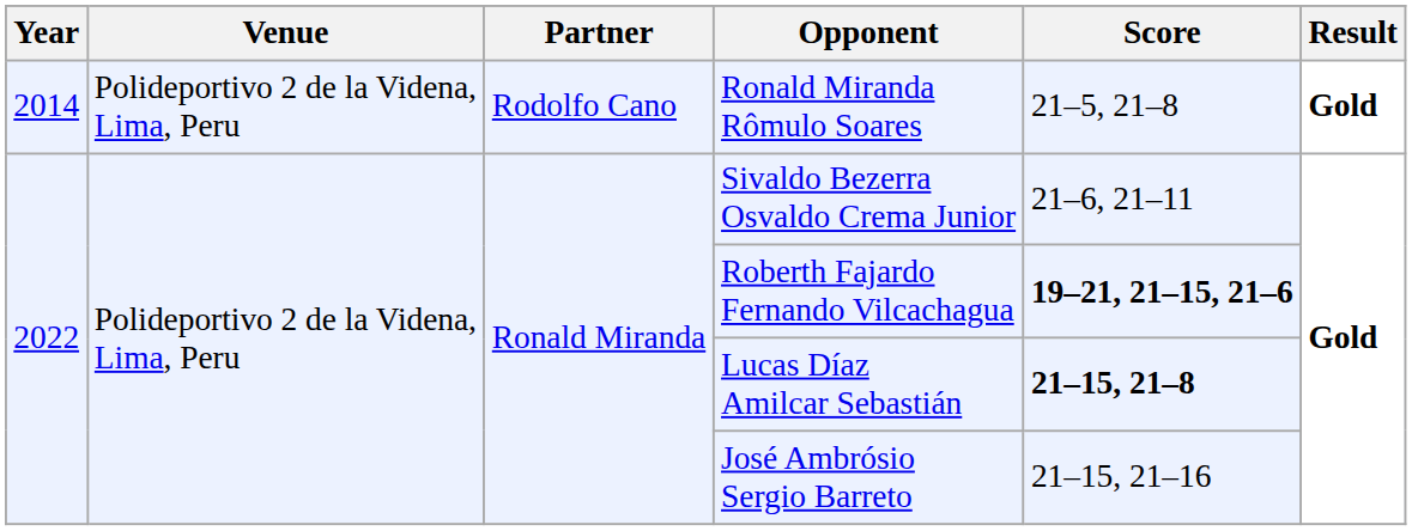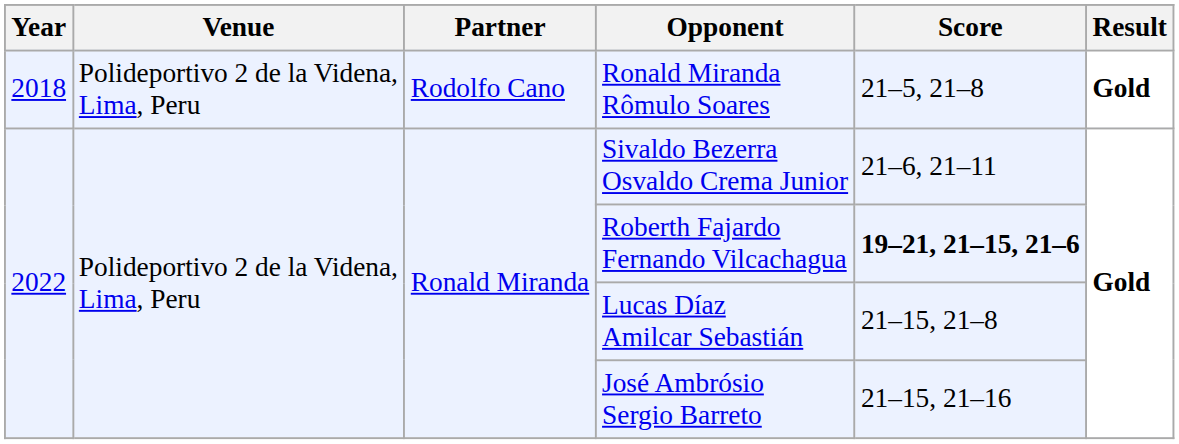 <table class="sortable wikitable" style="font-size: 90%;">
 <tr>
 <th>Year</th>
 <th>Venue</th>
 <th>Partner</th>
 <th>Opponent</th>
 <th>Score</th>
 <th>Result</th>
 </tr>
 <tr style="background:#ECF2FF">
-<td align="center"><a href='#'>2014</a></td>
+<td align="center"><a href='#'>2018</a></td>
 <td align="left">Polideportivo 2 de la Videna,<br><a href='#'>Lima</a>, Peru</td>
 <td align="left"> <a href='#'>Rodolfo Cano</a></td>
 <td align="left"> <a href='#'>Ronald Miranda</a><br> <a href='#'>Rômulo Soares</a></td>
 <td align="left">21–5, 21–8</td>
 <td style="text-align:left; background:white"> <strong>Gold</strong></td>
 </tr>
 <tr style="background:#ECF2FF">
 <td rowspan="4" align="center"><a href='#'>2022</a></td>
 <td rowspan="4" align="left">Polideportivo 2 de la Videna,<br><a href='#'>Lima</a>, Peru</td>
 <td rowspan="4" align="left"> <a href='#'>Ronald Miranda</a></td>
 <td align="left"> <a href='#'>Sivaldo Bezerra</a><br> <a href='#'>Osvaldo Crema Junior</a></td>
 <td align="left">21–6, 21–11</td>
 <td rowspan="4" style="text-align:left; background:white"> <strong>Gold</strong></td>
 </tr>
 <tr style="background:#ECF2FF">
 <td align="left"> <a href='#'>Roberth Fajardo</a><br> <a href='#'>Fernando Vilcachagua</a></td>
 <td align="left"><strong>19–21, 21–15, 21–6</strong></td>
 </tr>
 <tr style="background:#ECF2FF">
 <td align="left"> <a href='#'>Lucas Díaz</a><br> <a href='#'>Amilcar Sebastián</a></td>
-<td align="left"><strong>21–15, 21–8</strong></td>
+<td align="left">21–15, 21–8</td>
 </tr>
 <tr style="background:#ECF2FF">
 <td align="left"> <a href='#'>José Ambrósio</a><br> <a href='#'>Sergio Barreto</a></td>
 <td align="left">21–15, 21–16</td>
 </tr>
 </table>
